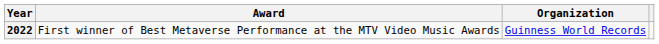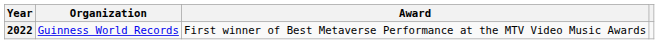 <table class="wikitable plainrowheaders">
 <tr>
 <th scope="col">Year</th>
+<th scope="col">Organization</th>
 <th scope="col">Award</th>
-<th scope="col">Organization</th>
 <th scope="col"></th>
 </tr>
 <tr>
 <th scope="row">2022</th>
+<td><a href='#'>Guinness World Records</a></td>
 <td>First winner of Best Metaverse Performance at the MTV Video Music Awards</td>
-<td><a href='#'>Guinness World Records</a></td>
 <td style="text-align:center"></td>
 </tr>
 </table>
